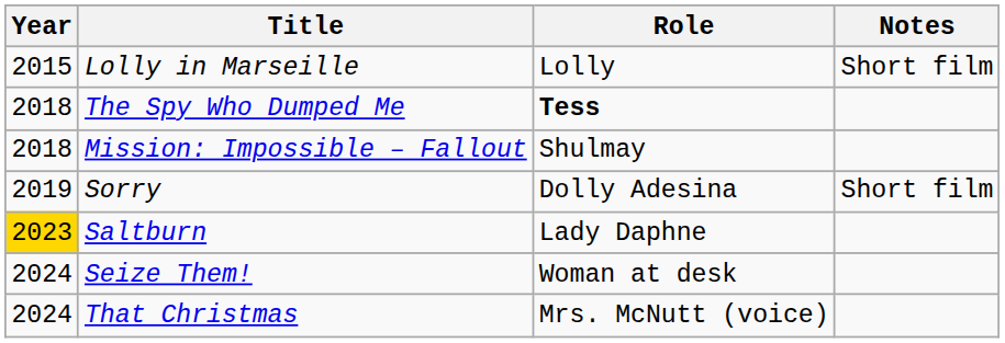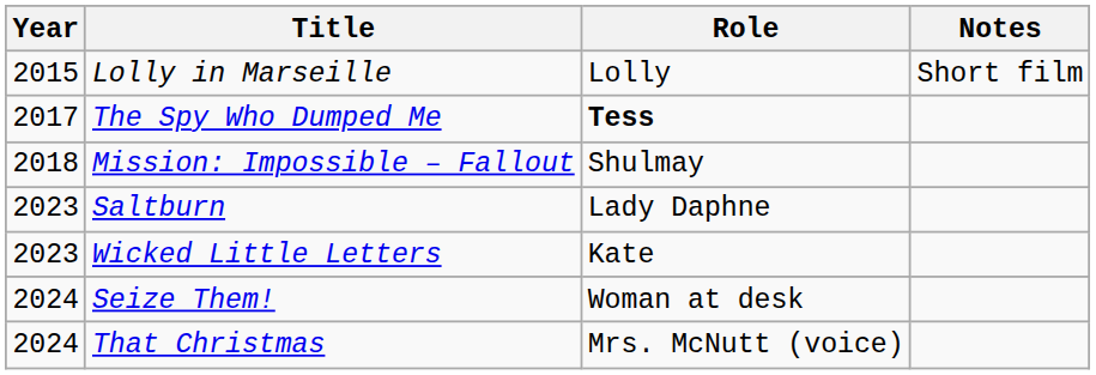 <table class="wikitable sortable">
 <tr>
 <th>Year</th>
 <th>Title</th>
 <th>Role</th>
 <th>Notes</th>
 </tr>
 <tr>
 <td>2015</td>
 <td><em>Lolly in Marseille</em></td>
 <td>Lolly</td>
 <td>Short film</td>
 </tr>
 <tr>
-<td>2018</td>
+<td>2017</td>
 <td><em><a href='#'>The Spy Who Dumped Me</a></em></td>
 <td><strong>Tess</strong></td>
 <td></td>
 </tr>
 <tr>
 <td>2018</td>
 <td><em><a href='#'>Mission: Impossible – Fallout</a></em></td>
 <td>Shulmay</td>
 <td></td>
 </tr>
 <tr>
-<td>2019</td>
-<td><em>Sorry</em></td>
-<td>Dolly Adesina</td>
-<td>Short film</td>
+<td>2023</td>
+<td><em><a href='#'>Saltburn</a></em></td>
+<td>Lady Daphne</td>
+<td></td>
 </tr>
 <tr>
-<td style="background: gold;">2023</td>
-<td><em><a href='#'>Saltburn</a></em></td>
-<td>Lady Daphne</td>
+<td>2023</td>
+<td><em><a href='#'>Wicked Little Letters</a></em></td>
+<td>Kate</td>
 <td></td>
 </tr>
 <tr>
 <td>2024</td>
 <td><em><a href='#'>Seize Them!</a></em></td>
 <td>Woman at desk</td>
 <td></td>
 </tr>
 <tr>
 <td>2024</td>
 <td><em><a href='#'>That Christmas</a></em></td>
 <td>Mrs. McNutt (voice)</td>
 <td></td>
 </tr>
 </table>
